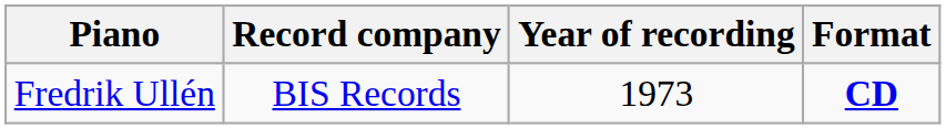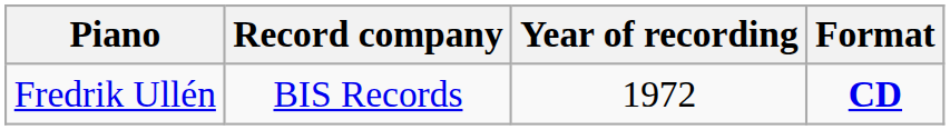 <table class="wikitable">
 <tr>
 <th align="center">Piano</th>
 <th align="center">Record company</th>
 <th align="center">Year of recording</th>
 <th align="center">Format</th>
 </tr>
 <tr>
 <td align="center"><a href='#'>Fredrik Ullén</a></td>
 <td align="center"><a href='#'>BIS Records</a></td>
-<td align="center">1973</td>
+<td align="center">1972</td>
 <td align="center"><strong><a href='#'>CD</a></strong></td>
 </tr>
 </table>
